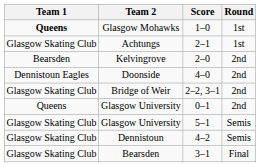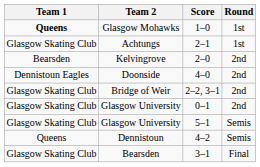 <table class="wikitable" style="text-align:center;">
 <tr>
 <th>Team 1</th>
 <th>Team 2</th>
 <th>Score</th>
 <th>Round</th>
 </tr>
 <tr>
 <td><strong>Queens</strong></td>
 <td>Glasgow Mohawks</td>
 <td>1–0</td>
 <td>1st</td>
 </tr>
 <tr>
 <td>Glasgow Skating Club</td>
 <td>Achtungs</td>
 <td>2–1</td>
 <td>1st</td>
 </tr>
 <tr>
 <td>Bearsden</td>
 <td>Kelvingrove</td>
 <td>2–0</td>
 <td>2nd</td>
 </tr>
 <tr>
 <td>Dennistoun Eagles</td>
 <td>Doonside</td>
 <td>4–0</td>
 <td>2nd</td>
 </tr>
 <tr>
 <td>Glasgow Skating Club</td>
 <td>Bridge of Weir</td>
 <td>2–2, 3–1</td>
 <td>2nd</td>
 </tr>
 <tr>
-<td>Queens</td>
+<td>Glasgow Skating Club</td>
 <td>Glasgow University</td>
 <td>0–1</td>
 <td>2nd</td>
 </tr>
 <tr>
 <td>Glasgow Skating Club</td>
 <td>Glasgow University</td>
 <td>5–1</td>
 <td>Semis</td>
 </tr>
 <tr>
-<td>Glasgow Skating Club</td>
+<td>Queens</td>
 <td>Dennistoun</td>
 <td>4–2</td>
 <td>Semis</td>
 </tr>
 <tr>
 <td>Glasgow Skating Club</td>
 <td>Bearsden</td>
 <td>3–1</td>
 <td>Final</td>
 </tr>
 </table>
